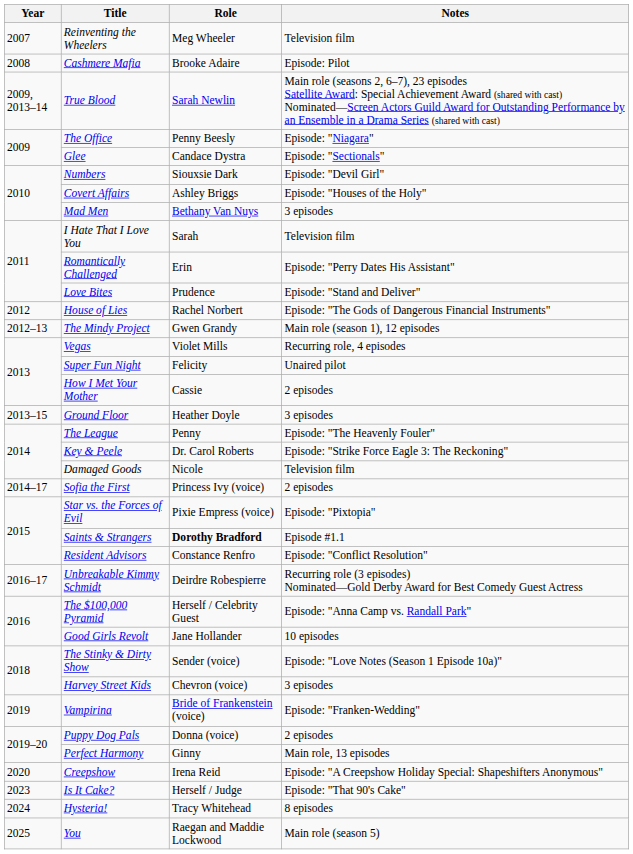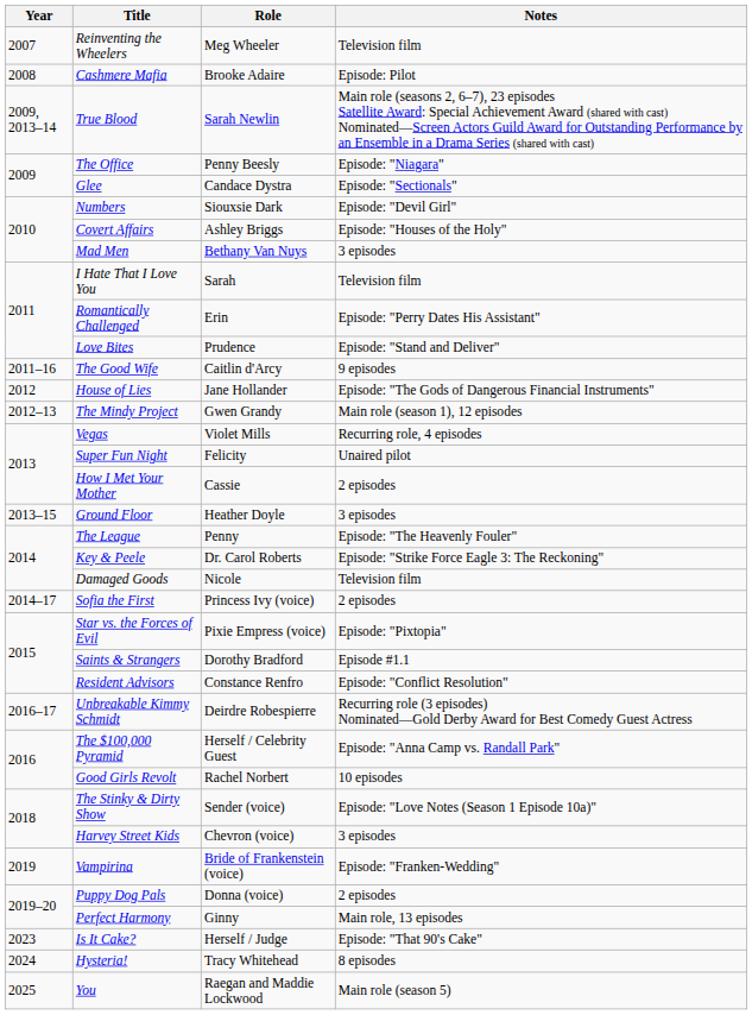 <table class="wikitable sortable">
 <tr>
 <th>Year</th>
 <th>Title</th>
 <th>Role</th>
 <th class="unsortable">Notes</th>
 </tr>
 <tr>
 <td>2007</td>
 <td><em>Reinventing the Wheelers</em></td>
 <td>Meg Wheeler</td>
 <td>Television film</td>
 </tr>
 <tr>
 <td>2008</td>
 <td><em><a href='#'>Cashmere Mafia</a></em></td>
 <td>Brooke Adaire</td>
 <td>Episode: Pilot</td>
 </tr>
 <tr>
 <td>2009, 2013–14</td>
 <td><em><a href='#'>True Blood</a></em></td>
 <td><a href='#'>Sarah Newlin</a></td>
 <td>Main role (seasons 2, 6–7), 23 episodes<br><a href='#'>Satellite Award</a>: Special Achievement Award <small>(shared with cast)</small><br>Nominated—<a href='#'>Screen Actors Guild Award for Outstanding Performance by an Ensemble in a Drama Series</a> <small>(shared with cast)</small></td>
 </tr>
 <tr>
 <td rowspan="2">2009</td>
 <td><em><a href='#'>The Office</a></em></td>
 <td>Penny Beesly</td>
 <td>Episode: "<a href='#'>Niagara</a>"</td>
 </tr>
 <tr>
 <td><em><a href='#'>Glee</a></em></td>
 <td>Candace Dystra</td>
 <td>Episode: "<a href='#'>Sectionals</a>"</td>
 </tr>
 <tr>
 <td rowspan="3">2010</td>
 <td><em><a href='#'>Numbers</a></em></td>
 <td>Siouxsie Dark</td>
 <td>Episode: "Devil Girl"</td>
 </tr>
 <tr>
 <td><em><a href='#'>Covert Affairs</a></em></td>
 <td>Ashley Briggs</td>
 <td>Episode: "Houses of the Holy"</td>
 </tr>
 <tr>
 <td><em><a href='#'>Mad Men</a></em></td>
 <td><a href='#'>Bethany Van Nuys</a></td>
 <td>3 episodes</td>
 </tr>
 <tr>
 <td rowspan="3">2011</td>
 <td><em>I Hate That I Love You</em></td>
 <td>Sarah</td>
 <td>Television film</td>
 </tr>
 <tr>
 <td><em><a href='#'>Romantically Challenged</a></em></td>
 <td>Erin</td>
 <td>Episode: "Perry Dates His Assistant"</td>
 </tr>
 <tr>
 <td><em><a href='#'>Love Bites</a></em></td>
 <td>Prudence</td>
 <td>Episode: "Stand and Deliver"</td>
 </tr>
 <tr>
+<td>2011–16</td>
+<td><em><a href='#'>The Good Wife</a></em></td>
+<td>Caitlin d'Arcy</td>
+<td>9 episodes</td>
+</tr>
+<tr>
 <td>2012</td>
 <td><em><a href='#'>House of Lies</a></em></td>
-<td>Rachel Norbert</td>
+<td>Jane Hollander</td>
 <td>Episode: "The Gods of Dangerous Financial Instruments"</td>
 </tr>
 <tr>
 <td>2012–13</td>
 <td><em><a href='#'>The Mindy Project</a></em></td>
 <td>Gwen Grandy</td>
 <td>Main role (season 1), 12 episodes</td>
 </tr>
 <tr>
 <td rowspan="3">2013</td>
 <td><em><a href='#'>Vegas</a></em></td>
 <td>Violet Mills</td>
 <td>Recurring role, 4 episodes</td>
 </tr>
 <tr>
 <td><em><a href='#'>Super Fun Night</a></em></td>
 <td>Felicity</td>
 <td>Unaired pilot</td>
 </tr>
 <tr>
 <td><em><a href='#'>How I Met Your Mother</a></em></td>
 <td>Cassie</td>
 <td>2 episodes</td>
 </tr>
 <tr>
 <td>2013–15</td>
 <td><em><a href='#'>Ground Floor</a></em></td>
 <td>Heather Doyle</td>
 <td>3 episodes</td>
 </tr>
 <tr>
 <td rowspan="3">2014</td>
 <td><em><a href='#'>The League</a></em></td>
 <td>Penny</td>
 <td>Episode: "The Heavenly Fouler"</td>
 </tr>
 <tr>
 <td><em><a href='#'>Key & Peele</a></em></td>
 <td>Dr. Carol Roberts</td>
 <td>Episode: "Strike Force Eagle 3: The Reckoning"</td>
 </tr>
 <tr>
 <td><em>Damaged Goods</em></td>
 <td>Nicole</td>
 <td>Television film</td>
 </tr>
 <tr>
 <td>2014–17</td>
 <td><em><a href='#'>Sofia the First</a></em></td>
 <td>Princess Ivy (voice)</td>
 <td>2 episodes</td>
 </tr>
 <tr>
 <td rowspan="3">2015</td>
 <td><em><a href='#'>Star vs. the Forces of Evil</a></em></td>
 <td>Pixie Empress (voice)</td>
 <td>Episode: "Pixtopia"</td>
 </tr>
 <tr>
 <td><em><a href='#'>Saints & Strangers</a></em></td>
-<td><strong>Dorothy Bradford</strong></td>
+<td>Dorothy Bradford</td>
 <td>Episode #1.1</td>
 </tr>
 <tr>
 <td><em><a href='#'>Resident Advisors</a></em></td>
 <td>Constance Renfro</td>
 <td>Episode: "Conflict Resolution"</td>
 </tr>
 <tr>
 <td>2016–17</td>
 <td><em><a href='#'>Unbreakable Kimmy Schmidt</a></em></td>
 <td>Deirdre Robespierre</td>
 <td>Recurring role (3 episodes)<br>Nominated—Gold Derby Award for Best Comedy Guest Actress</td>
 </tr>
 <tr>
 <td rowspan="2">2016</td>
 <td><em><a href='#'>The $100,000 Pyramid</a></em></td>
 <td>Herself / Celebrity Guest</td>
 <td>Episode: "Anna Camp vs. <a href='#'>Randall Park</a>"</td>
 </tr>
 <tr>
 <td><em><a href='#'>Good Girls Revolt</a></em></td>
-<td>Jane Hollander</td>
+<td>Rachel Norbert</td>
 <td>10 episodes</td>
 </tr>
 <tr>
 <td rowspan="2">2018</td>
 <td><em><a href='#'>The Stinky & Dirty Show</a></em></td>
 <td>Sender (voice)</td>
 <td>Episode: "Love Notes (Season 1 Episode 10a)"</td>
 </tr>
 <tr>
 <td><em><a href='#'>Harvey Street Kids</a></em></td>
 <td>Chevron (voice)</td>
 <td>3 episodes</td>
 </tr>
 <tr>
 <td>2019</td>
 <td><em><a href='#'>Vampirina</a></em></td>
 <td><a href='#'>Bride of Frankenstein</a> (voice)</td>
 <td>Episode: "Franken-Wedding"</td>
 </tr>
 <tr>
 <td rowspan="2">2019–20</td>
 <td><em><a href='#'>Puppy Dog Pals</a></em></td>
 <td>Donna (voice)</td>
 <td>2 episodes</td>
 </tr>
 <tr>
 <td><em><a href='#'>Perfect Harmony</a></em></td>
 <td>Ginny</td>
 <td>Main role, 13 episodes</td>
 </tr>
 <tr>
-<td>2020</td>
-<td><em><a href='#'>Creepshow</a></em></td>
-<td>Irena Reid</td>
-<td>Episode: "A Creepshow Holiday Special: Shapeshifters Anonymous"</td>
-</tr>
-<tr>
 <td>2023</td>
 <td><em><a href='#'>Is It Cake?</a></em></td>
 <td>Herself / Judge</td>
 <td>Episode: "That 90's Cake"</td>
 </tr>
 <tr>
 <td>2024</td>
 <td><em><a href='#'>Hysteria!</a></em></td>
 <td>Tracy Whitehead</td>
 <td>8 episodes</td>
 </tr>
 <tr>
 <td>2025</td>
 <td><em><a href='#'>You</a></em></td>
 <td>Raegan and Maddie Lockwood</td>
 <td>Main role (season 5)</td>
 </tr>
 </table>
